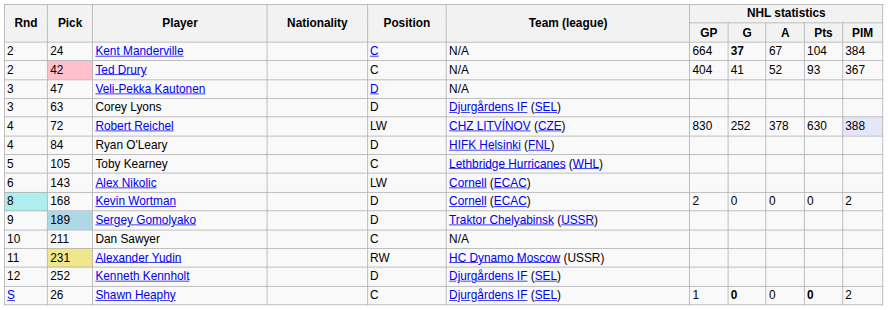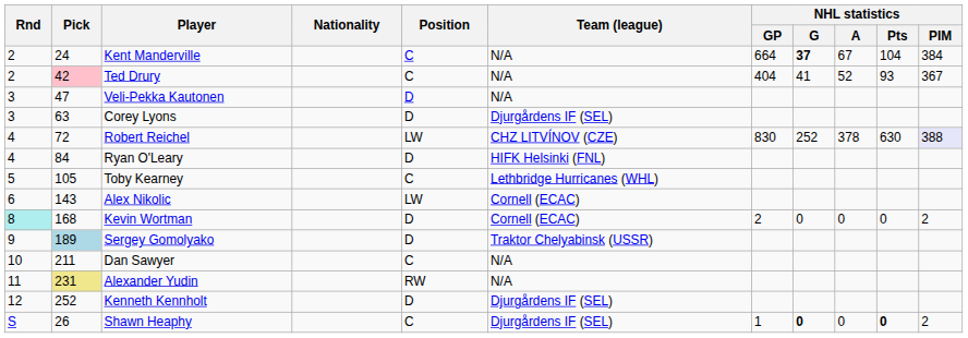 <table class="wikitable"  width="75%">
 <tr>
 <th rowspan="2">Rnd</th>
 <th rowspan="2">Pick</th>
 <th rowspan="2">Player</th>
 <th rowspan="2">Nationality</th>
 <th rowspan="2">Position</th>
 <th rowspan="2">Team (league)</th>
 <th colspan="5">NHL statistics</th>
 </tr>
 <tr>
 <th>GP</th>
 <th>G</th>
 <th>A</th>
 <th>Pts</th>
 <th>PIM</th>
 </tr>
 <tr>
 <td>2</td>
 <td>24</td>
 <td><a href='#'>Kent Manderville</a></td>
 <td></td>
 <td><a href='#'>C</a></td>
 <td>N/A</td>
 <td>664</td>
 <td><strong>37</strong></td>
 <td>67</td>
 <td>104</td>
 <td>384</td>
 </tr>
 <tr>
 <td>2</td>
 <td style="background: pink;">42</td>
 <td><a href='#'>Ted Drury</a></td>
 <td></td>
 <td>C</td>
 <td>N/A</td>
 <td>404</td>
 <td>41</td>
 <td>52</td>
 <td>93</td>
 <td>367</td>
 </tr>
 <tr>
 <td>3</td>
 <td>47</td>
 <td><a href='#'>Veli-Pekka Kautonen</a></td>
 <td></td>
 <td><a href='#'>D</a></td>
 <td>N/A</td>
 <td></td>
 <td></td>
 <td></td>
 <td></td>
 <td></td>
 </tr>
 <tr>
 <td>3</td>
 <td>63</td>
 <td>Corey Lyons</td>
 <td></td>
 <td>D</td>
 <td><a href='#'>Djurgårdens IF</a> (<a href='#'>SEL</a>)</td>
 <td></td>
 <td></td>
 <td></td>
 <td></td>
 <td></td>
 </tr>
 <tr>
 <td>4</td>
 <td>72</td>
 <td><a href='#'>Robert Reichel</a></td>
 <td></td>
 <td>LW</td>
 <td><a href='#'>CHZ LITVÍNOV</a> (<a href='#'>CZE</a>)</td>
 <td>830</td>
 <td>252</td>
 <td>378</td>
 <td>630</td>
 <td style="background: lavender;">388</td>
 </tr>
 <tr>
 <td>4</td>
 <td>84</td>
 <td>Ryan O'Leary</td>
 <td></td>
 <td>D</td>
 <td><a href='#'>HIFK Helsinki</a> (<a href='#'>FNL</a>)</td>
 <td></td>
 <td></td>
 <td></td>
 <td></td>
 <td></td>
 </tr>
 <tr>
 <td>5</td>
 <td>105</td>
 <td>Toby Kearney</td>
 <td></td>
 <td>C</td>
 <td><a href='#'>Lethbridge Hurricanes</a> (<a href='#'>WHL</a>)</td>
 <td></td>
 <td></td>
 <td></td>
 <td></td>
 <td></td>
 </tr>
 <tr>
 <td>6</td>
 <td>143</td>
 <td><a href='#'>Alex Nikolic</a></td>
 <td></td>
 <td>LW</td>
 <td><a href='#'>Cornell</a> (<a href='#'>ECAC</a>)</td>
 <td></td>
 <td></td>
 <td></td>
 <td></td>
 <td></td>
 </tr>
 <tr>
 <td style="background: paleturquoise;">8</td>
 <td>168</td>
 <td><a href='#'>Kevin Wortman</a></td>
 <td></td>
 <td>D</td>
 <td><a href='#'>Cornell</a> (<a href='#'>ECAC</a>)</td>
 <td>2</td>
 <td>0</td>
 <td>0</td>
 <td>0</td>
 <td>2</td>
 </tr>
 <tr>
 <td>9</td>
 <td style="background: lightblue;">189</td>
 <td><a href='#'>Sergey Gomolyako</a></td>
 <td></td>
 <td>D</td>
 <td><a href='#'>Traktor Chelyabinsk</a> (<a href='#'>USSR</a>)</td>
 <td></td>
 <td></td>
 <td></td>
 <td></td>
 <td></td>
 </tr>
 <tr>
 <td>10</td>
 <td>211</td>
 <td>Dan Sawyer</td>
 <td></td>
 <td>C</td>
 <td>N/A</td>
 <td></td>
 <td></td>
 <td></td>
 <td></td>
 <td></td>
 </tr>
 <tr>
 <td>11</td>
 <td style="background: khaki;">231</td>
 <td><a href='#'>Alexander Yudin</a></td>
 <td></td>
 <td>RW</td>
-<td><a href='#'>HC Dynamo Moscow</a> (USSR)</td>
+<td>N/A</td>
 <td></td>
 <td></td>
 <td></td>
 <td></td>
 <td></td>
 </tr>
 <tr>
 <td>12</td>
 <td>252</td>
 <td><a href='#'>Kenneth Kennholt</a></td>
 <td></td>
 <td>D</td>
 <td><a href='#'>Djurgårdens IF</a> (<a href='#'>SEL</a>)</td>
 <td></td>
 <td></td>
 <td></td>
 <td></td>
 <td></td>
 </tr>
 <tr>
 <td><a href='#'>S</a></td>
 <td>26</td>
 <td><a href='#'>Shawn Heaphy</a></td>
 <td></td>
 <td>C</td>
 <td><a href='#'>Djurgårdens IF</a> (<a href='#'>SEL</a>)</td>
 <td>1</td>
 <td><strong>0</strong></td>
 <td>0</td>
 <td><strong>0</strong></td>
 <td>2</td>
 </tr>
 </table>
